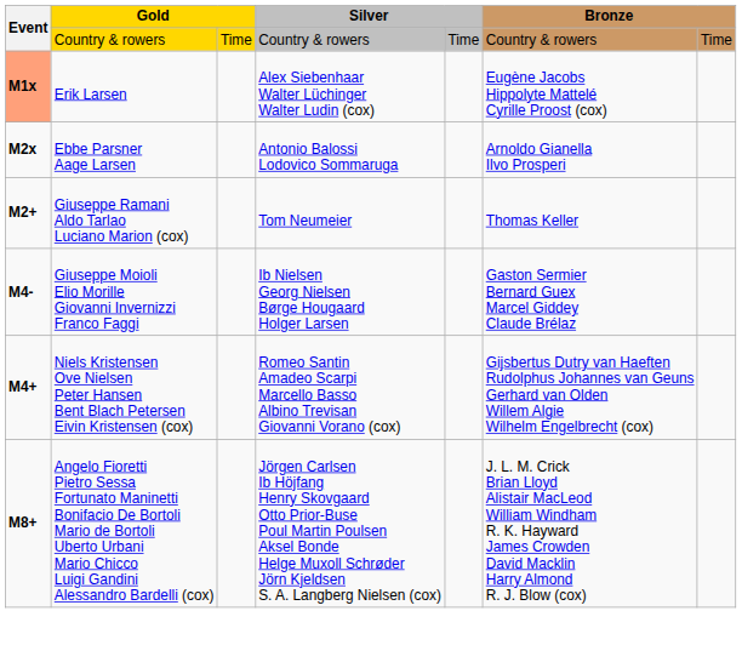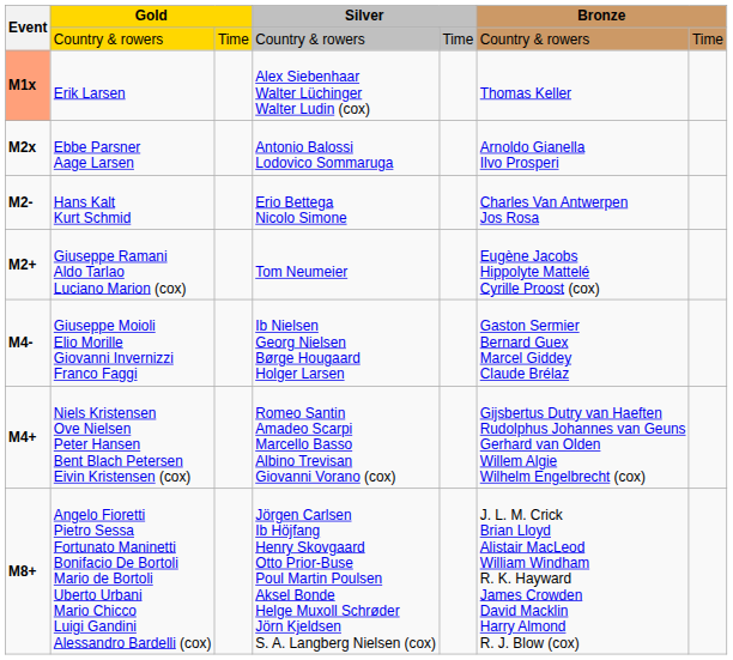 <table class="wikitable">
 <tr>
 <th rowspan="2">Event</th>
 <th colspan="2" style="background:gold;">Gold</th>
 <th colspan="2" style="background:silver;">Silver</th>
 <th colspan="2" style="background:#c96;">Bronze</th>
 </tr>
 <tr>
 <td style="background:gold;">Country & rowers</td>
 <td style="background:gold;">Time</td>
 <td style="background:silver;">Country & rowers</td>
 <td style="background:silver;">Time</td>
 <td style="background:#c96;">Country & rowers</td>
 <td style="background:#c96;">Time</td>
 </tr>
 <tr>
 <td style="background: lightsalmon;"><strong>M1x</strong></td>
 <td> <br> <a href='#'>Erik Larsen</a></td>
 <td></td>
 <td> <br> <a href='#'>Alex Siebenhaar</a> <br> <a href='#'>Walter Lüchinger</a> <br> <a href='#'>Walter Ludin</a> (cox)</td>
 <td></td>
-<td> <br> <a href='#'>Eugène Jacobs</a> <br> <a href='#'>Hippolyte Mattelé</a> <br> <a href='#'>Cyrille Proost</a> (cox)</td>
+<td> <br> <a href='#'>Thomas Keller</a></td>
 <td></td>
 </tr>
 <tr>
 <td><strong>M2x</strong></td>
 <td> <br> <a href='#'>Ebbe Parsner</a> <br> <a href='#'>Aage Larsen</a></td>
 <td></td>
 <td> <br> <a href='#'>Antonio Balossi</a> <br> <a href='#'>Lodovico Sommaruga</a></td>
 <td></td>
 <td> <br> <a href='#'>Arnoldo Gianella</a> <br> <a href='#'>Ilvo Prosperi</a></td>
 <td></td>
 </tr>
 <tr>
+<td><strong>M2-</strong></td>
+<td> <br> <a href='#'>Hans Kalt</a> <br> <a href='#'>Kurt Schmid</a></td>
+<td></td>
+<td> <br> <a href='#'>Erio Bettega</a> <br> <a href='#'>Nicolo Simone</a></td>
+<td></td>
+<td> <br> <a href='#'>Charles Van Antwerpen</a> <br> <a href='#'>Jos Rosa</a></td>
+<td></td>
+</tr>
+<tr>
 <td><strong>M2+</strong></td>
 <td> <br> <a href='#'>Giuseppe Ramani</a> <br> <a href='#'>Aldo Tarlao</a> <br> <a href='#'>Luciano Marion</a> (cox)</td>
 <td></td>
 <td> <br> <a href='#'>Tom Neumeier</a></td>
 <td></td>
-<td> <br> <a href='#'>Thomas Keller</a></td>
+<td> <br> <a href='#'>Eugène Jacobs</a> <br> <a href='#'>Hippolyte Mattelé</a> <br> <a href='#'>Cyrille Proost</a> (cox)</td>
 <td></td>
 </tr>
 <tr>
 <td><strong>M4-</strong></td>
 <td> <br> <a href='#'>Giuseppe Moioli</a> <br> <a href='#'>Elio Morille</a> <br> <a href='#'>Giovanni Invernizzi</a> <br> <a href='#'>Franco Faggi</a></td>
 <td></td>
 <td> <br> <a href='#'>Ib Nielsen</a> <br> <a href='#'>Georg Nielsen</a> <br> <a href='#'>Børge Hougaard</a> <br> <a href='#'>Holger Larsen</a></td>
 <td></td>
 <td> <br> <a href='#'>Gaston Sermier</a> <br> <a href='#'>Bernard Guex</a> <br> <a href='#'>Marcel Giddey</a> <br> <a href='#'>Claude Brélaz</a></td>
 <td></td>
 </tr>
 <tr>
 <td><strong>M4+</strong></td>
 <td> <br> <a href='#'>Niels Kristensen</a> <br> <a href='#'>Ove Nielsen</a> <br> <a href='#'>Peter Hansen</a> <br> <a href='#'>Bent Blach Petersen</a> <br> <a href='#'>Eivin Kristensen</a> (cox)</td>
 <td></td>
 <td> <br> <a href='#'>Romeo Santin</a> <br> <a href='#'>Amadeo Scarpi</a> <br> <a href='#'>Marcello Basso</a> <br> <a href='#'>Albino Trevisan</a> <br> <a href='#'>Giovanni Vorano</a> (cox)</td>
 <td></td>
 <td> <br> <a href='#'>Gijsbertus Dutry van Haeften</a> <br> <a href='#'>Rudolphus Johannes van Geuns</a> <br> <a href='#'>Gerhard van Olden</a> <br> <a href='#'>Willem Algie</a> <br> <a href='#'>Wilhelm Engelbrecht</a> (cox)</td>
 <td></td>
 </tr>
 <tr>
 <td><strong>M8+</strong></td>
 <td> <br> <a href='#'>Angelo Fioretti</a> <br> <a href='#'>Pietro Sessa</a> <br> <a href='#'>Fortunato Maninetti</a> <br> <a href='#'>Bonifacio De Bortoli</a> <br> <a href='#'>Mario de Bortoli</a> <br> <a href='#'>Uberto Urbani</a> <br> <a href='#'>Mario Chicco</a> <br> <a href='#'>Luigi Gandini</a> <br> <a href='#'>Alessandro Bardelli</a> (cox)</td>
 <td></td>
 <td> <br> <a href='#'>Jörgen Carlsen</a> <br> <a href='#'>Ib Höjfang</a> <br> <a href='#'>Henry Skovgaard</a> <br> <a href='#'>Otto Prior-Buse</a> <br> <a href='#'>Poul Martin Poulsen</a> <br> <a href='#'>Aksel Bonde</a> <br> <a href='#'>Helge Muxoll Schrøder</a> <br> <a href='#'>Jörn Kjeldsen</a> <br> S. A. Langberg Nielsen (cox)</td>
 <td></td>
 <td> <br> J. L. M. Crick <br> <a href='#'>Brian Lloyd</a> <br> <a href='#'>Alistair MacLeod</a> <br> <a href='#'>William Windham</a> <br> R. K. Hayward <br> <a href='#'>James Crowden</a> <br> <a href='#'>David Macklin</a> <br> <a href='#'>Harry Almond</a> <br> R. J. Blow (cox)</td>
 <td></td>
 </tr>
 </table>
